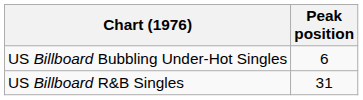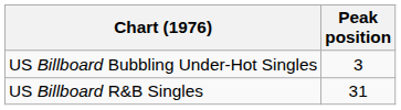 <table class="wikitable sortable">
 <tr>
 <th>Chart (1976)</th>
 <th width="45">Peak position</th>
 </tr>
 <tr>
 <td>US <em>Billboard</em> Bubbling Under-Hot Singles</td>
-<td align="center">6</td>
+<td align="center">3</td>
 </tr>
 <tr>
 <td>US <em>Billboard</em> R&B Singles</td>
 <td align="center">31</td>
 </tr>
 </table>
